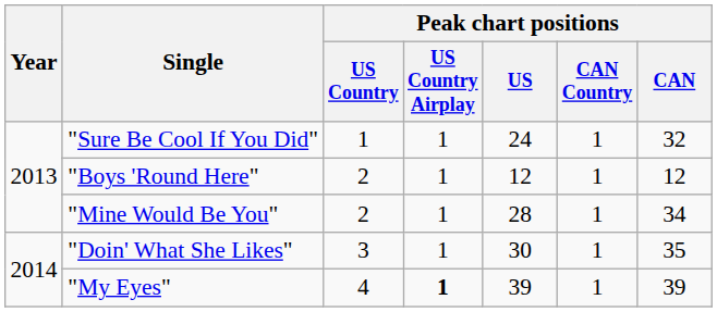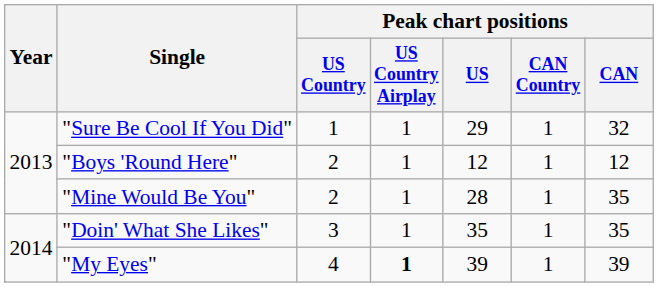 <table class="wikitable" style="text-align:center;">
 <tr>
 <th rowspan="2">Year</th>
 <th rowspan="2">Single</th>
 <th colspan="5">Peak chart positions</th>
 </tr>
 <tr style="font-size:smaller;">
 <th width="45"><a href='#'>US Country</a></th>
 <th width="45"><a href='#'>US Country Airplay</a></th>
 <th width="45"><a href='#'>US</a></th>
 <th width="45"><a href='#'>CAN Country</a><br></th>
 <th width="45"><a href='#'>CAN</a></th>
 </tr>
 <tr>
 <td rowspan="3">2013</td>
 <td align="left">"<a href='#'>Sure Be Cool If You Did</a>"</td>
 <td>1</td>
 <td>1</td>
-<td>24</td>
+<td>29</td>
 <td>1</td>
 <td>32</td>
 </tr>
 <tr>
 <td align="left">"<a href='#'>Boys 'Round Here</a>"</td>
 <td>2</td>
 <td>1</td>
 <td>12</td>
 <td>1</td>
 <td>12</td>
 </tr>
 <tr>
 <td align="left">"<a href='#'>Mine Would Be You</a>"</td>
 <td>2</td>
 <td>1</td>
 <td>28</td>
 <td>1</td>
-<td>34</td>
+<td>35</td>
 </tr>
 <tr>
 <td rowspan="2">2014</td>
 <td align="left">"<a href='#'>Doin' What She Likes</a>"</td>
 <td>3</td>
 <td>1</td>
-<td>30</td>
+<td>35</td>
 <td>1</td>
 <td>35</td>
 </tr>
 <tr>
 <td align="left">"<a href='#'>My Eyes</a>"</td>
 <td>4</td>
 <td><strong>1</strong></td>
 <td>39</td>
 <td>1</td>
 <td>39</td>
 </tr>
 </table>
